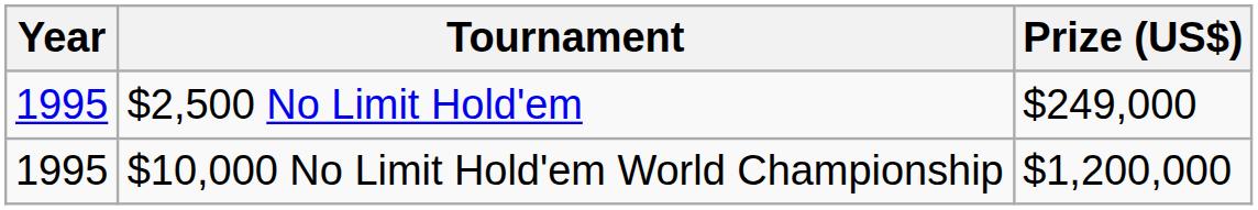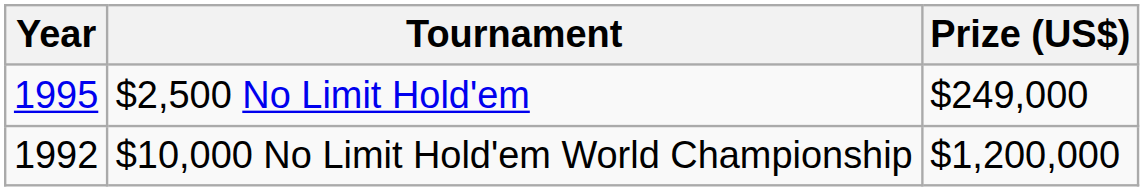 <table class="wikitable">
 <tr>
 <th>Year</th>
 <th>Tournament</th>
 <th>Prize (US$)</th>
 </tr>
 <tr>
 <td><a href='#'>1995</a></td>
 <td>$2,500 <a href='#'>No Limit Hold'em</a></td>
 <td>$249,000</td>
 </tr>
 <tr>
-<td>1995</td>
+<td>1992</td>
 <td>$10,000 No Limit Hold'em World Championship</td>
 <td>$1,200,000</td>
 </tr>
 </table>
